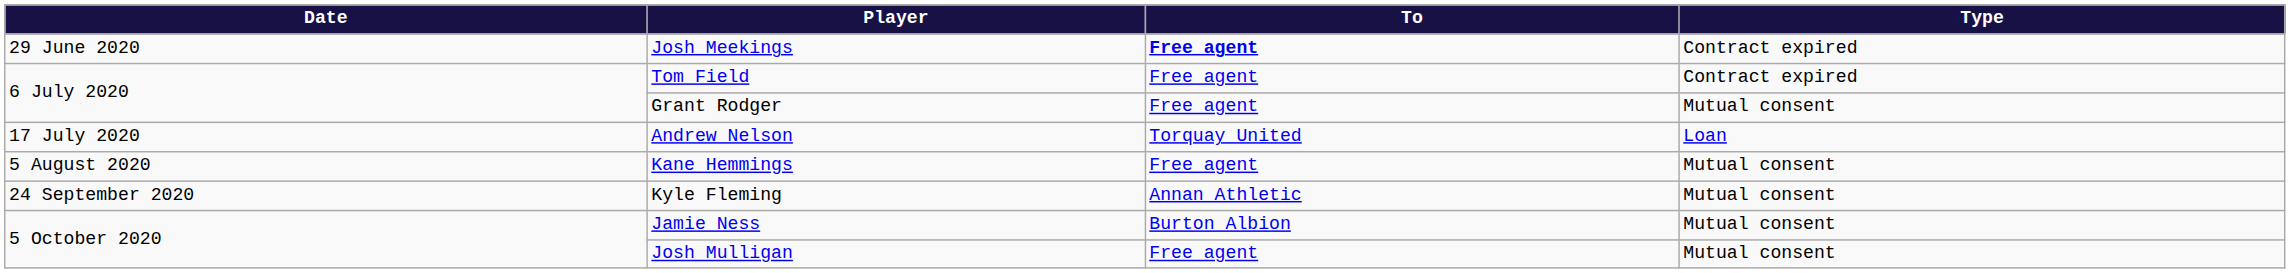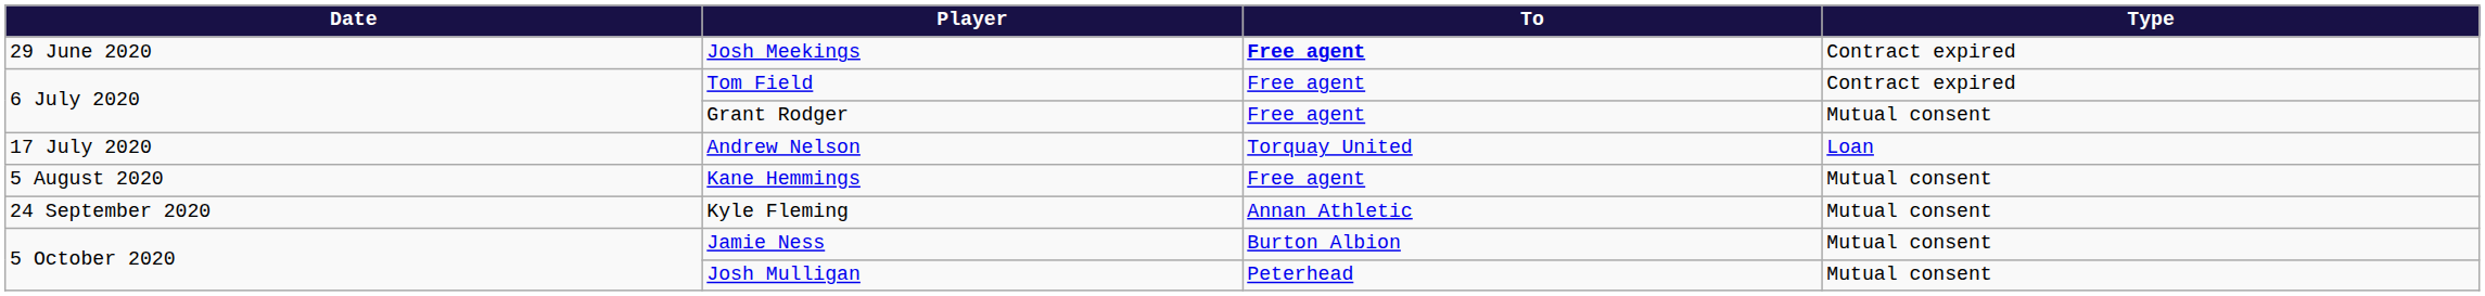 <table class="wikitable" style="text-align:left; font-size:95%;width:98%;">
 <tr>
 <th style="background:#181146; color:white;">Date</th>
 <th style="background:#181146; color:white;">Player</th>
 <th style="background:#181146; color:white;">To</th>
 <th style="background:#181146; color:white;">Type</th>
 </tr>
 <tr>
 <td>29 June 2020</td>
 <td> <a href='#'>Josh Meekings</a></td>
 <td><strong><a href='#'>Free agent</a></strong></td>
 <td>Contract expired</td>
 </tr>
 <tr>
 <td rowspan="2">6 July 2020</td>
 <td> <a href='#'>Tom Field</a></td>
 <td><a href='#'>Free agent</a></td>
 <td>Contract expired</td>
 </tr>
 <tr>
 <td> Grant Rodger</td>
 <td><a href='#'>Free agent</a></td>
 <td>Mutual consent</td>
 </tr>
 <tr>
 <td>17 July 2020</td>
 <td> <a href='#'>Andrew Nelson</a></td>
 <td> <a href='#'>Torquay United</a></td>
 <td><a href='#'>Loan</a></td>
 </tr>
 <tr>
 <td>5 August 2020</td>
 <td> <a href='#'>Kane Hemmings</a></td>
 <td><a href='#'>Free agent</a></td>
 <td>Mutual consent</td>
 </tr>
 <tr>
 <td>24 September 2020</td>
 <td> Kyle Fleming</td>
 <td> <a href='#'>Annan Athletic</a></td>
 <td>Mutual consent</td>
 </tr>
 <tr>
 <td rowspan="2">5 October 2020</td>
 <td> <a href='#'>Jamie Ness</a></td>
 <td> <a href='#'>Burton Albion</a></td>
 <td>Mutual consent</td>
 </tr>
 <tr>
 <td> <a href='#'>Josh Mulligan</a></td>
-<td><a href='#'>Free agent</a></td>
+<td> <a href='#'>Peterhead</a></td>
 <td>Mutual consent</td>
 </tr>
 </table>
